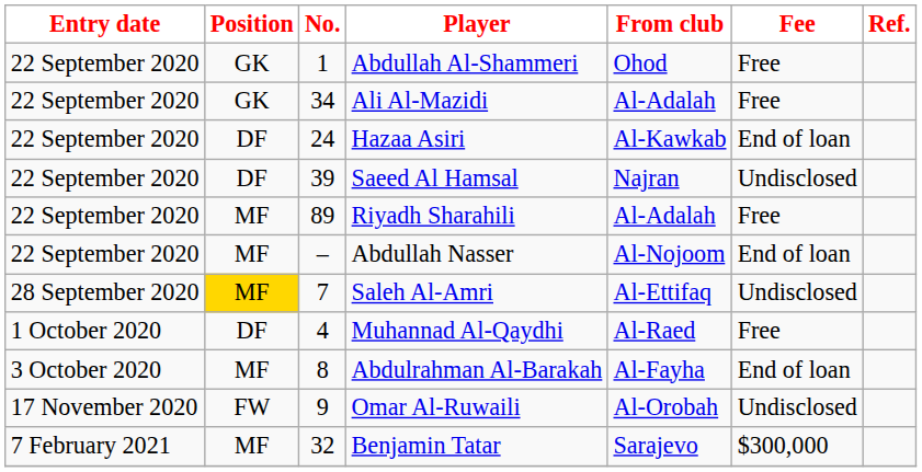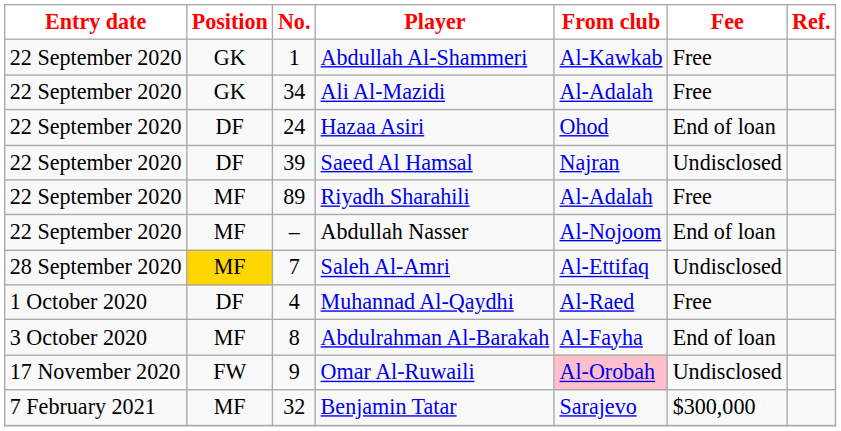 <table class="wikitable sortable">
 <tr>
 <th style="background:white; color:red;"><strong>Entry date</strong></th>
 <th style="background:white; color:red;"><strong>Position</strong></th>
 <th style="background:white; color:red;"><strong>No.</strong></th>
 <th style="background:white; color:red;"><strong>Player</strong></th>
 <th style="background:white; color:red;"><strong>From club</strong></th>
 <th style="background:white; color:red;"><strong>Fee</strong></th>
 <th style="background:white; color:red;"><strong>Ref.</strong></th>
 </tr>
 <tr>
 <td>22 September 2020</td>
 <td style="text-align:center;">GK</td>
 <td style="text-align:center;">1</td>
 <td style="text-align:left;"> <a href='#'>Abdullah Al-Shammeri</a></td>
-<td style="text-align:left;"> <a href='#'>Ohod</a></td>
+<td style="text-align:left;"> <a href='#'>Al-Kawkab</a></td>
 <td>Free</td>
 <td></td>
 </tr>
 <tr>
 <td>22 September 2020</td>
 <td style="text-align:center;">GK</td>
 <td style="text-align:center;">34</td>
 <td style="text-align:left;"> <a href='#'>Ali Al-Mazidi</a></td>
 <td style="text-align:left;"> <a href='#'>Al-Adalah</a></td>
 <td>Free</td>
 <td></td>
 </tr>
 <tr>
 <td>22 September 2020</td>
 <td style="text-align:center;">DF</td>
 <td style="text-align:center;">24</td>
 <td style="text-align:left;"> <a href='#'>Hazaa Asiri</a></td>
-<td style="text-align:left;"> <a href='#'>Al-Kawkab</a></td>
+<td style="text-align:left;"> <a href='#'>Ohod</a></td>
 <td>End of loan</td>
 <td></td>
 </tr>
 <tr>
 <td>22 September 2020</td>
 <td style="text-align:center;">DF</td>
 <td style="text-align:center;">39</td>
 <td style="text-align:left;"> <a href='#'>Saeed Al Hamsal</a></td>
 <td style="text-align:left;"> <a href='#'>Najran</a></td>
 <td>Undisclosed</td>
 <td></td>
 </tr>
 <tr>
 <td>22 September 2020</td>
 <td style="text-align:center;">MF</td>
 <td style="text-align:center;">89</td>
 <td style="text-align:left;"> <a href='#'>Riyadh Sharahili</a></td>
 <td style="text-align:left;"> <a href='#'>Al-Adalah</a></td>
 <td>Free</td>
 <td></td>
 </tr>
 <tr>
 <td>22 September 2020</td>
 <td style="text-align:center;">MF</td>
 <td style="text-align:center;">–</td>
 <td style="text-align:left;"> Abdullah Nasser</td>
 <td style="text-align:left;"> <a href='#'>Al-Nojoom</a></td>
 <td>End of loan</td>
 <td></td>
 </tr>
 <tr>
 <td>28 September 2020</td>
 <td style="background: gold; text-align:center;">MF</td>
 <td style="text-align:center;">7</td>
 <td style="text-align:left;"> <a href='#'>Saleh Al-Amri</a></td>
 <td style="text-align:left;"> <a href='#'>Al-Ettifaq</a></td>
 <td>Undisclosed</td>
 <td></td>
 </tr>
 <tr>
 <td>1 October 2020</td>
 <td style="text-align:center;">DF</td>
 <td style="text-align:center;">4</td>
 <td style="text-align:left;"> <a href='#'>Muhannad Al-Qaydhi</a></td>
 <td style="text-align:left;"> <a href='#'>Al-Raed</a></td>
 <td>Free</td>
 <td></td>
 </tr>
 <tr>
 <td>3 October 2020</td>
 <td style="text-align:center;">MF</td>
 <td style="text-align:center;">8</td>
 <td style="text-align:left;"> <a href='#'>Abdulrahman Al-Barakah</a></td>
 <td style="text-align:left;"> <a href='#'>Al-Fayha</a></td>
 <td>End of loan</td>
 <td></td>
 </tr>
 <tr>
 <td>17 November 2020</td>
 <td style="text-align:center;">FW</td>
 <td style="text-align:center;">9</td>
 <td style="text-align:left;"> <a href='#'>Omar Al-Ruwaili</a></td>
-<td style="text-align:left;"> <a href='#'>Al-Orobah</a></td>
+<td style="background: pink; text-align:left;"> <a href='#'>Al-Orobah</a></td>
 <td>Undisclosed</td>
 <td></td>
 </tr>
 <tr>
 <td>7 February 2021</td>
 <td style="text-align:center;">MF</td>
 <td style="text-align:center;">32</td>
 <td style="text-align:left;"> <a href='#'>Benjamin Tatar</a></td>
 <td style="text-align:left;"> <a href='#'>Sarajevo</a></td>
 <td>$300,000</td>
 <td></td>
 </tr>
 <tr>
 </tr>
 </table>
